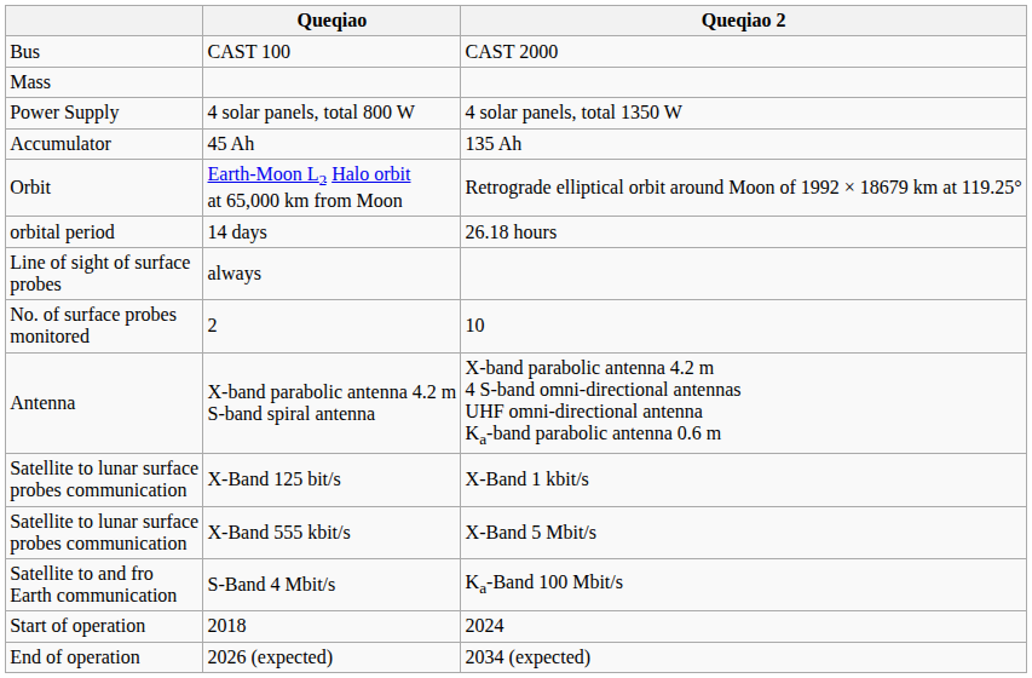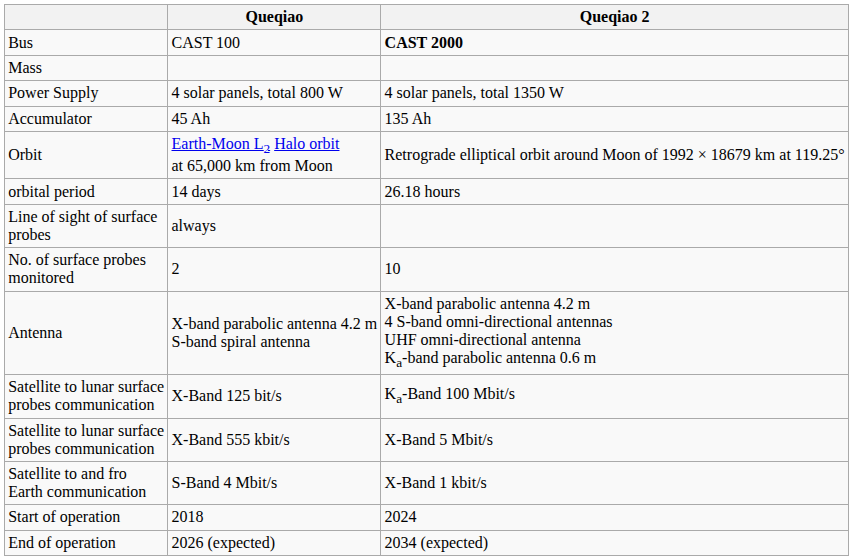 <table class="wikitable">
 <tr>
 <th></th>
 <th>Queqiao</th>
 <th>Queqiao 2</th>
 </tr>
 <tr>
 <td>Bus</td>
 <td>CAST 100</td>
-<td>CAST 2000</td>
+<td><strong>CAST 2000</strong></td>
 </tr>
 <tr>
 <td>Mass</td>
 <td></td>
 <td></td>
 </tr>
 <tr>
 <td>Power Supply</td>
 <td>4 solar panels, total 800 W</td>
 <td>4 solar panels, total 1350 W</td>
 </tr>
 <tr>
 <td>Accumulator</td>
 <td>45 Ah</td>
 <td>135 Ah</td>
 </tr>
 <tr>
 <td>Orbit</td>
 <td><a href='#'>Earth-Moon L<sub>2</sub></a> <a href='#'>Halo orbit</a><br>at 65,000 km from Moon</td>
 <td>Retrograde elliptical orbit around Moon of 1992 × 18679 km at 119.25°</td>
 </tr>
 <tr>
 <td>orbital period</td>
 <td>14 days</td>
 <td>26.18 hours</td>
 </tr>
 <tr>
 <td>Line of sight of surface<br>probes</td>
 <td>always</td>
 <td></td>
 </tr>
 <tr>
 <td>No. of surface probes<br>monitored</td>
 <td>2</td>
 <td>10</td>
 </tr>
 <tr>
 <td>Antenna</td>
 <td>X-band parabolic antenna 4.2 m<br>S-band spiral antenna</td>
 <td>X-band parabolic antenna 4.2 m<br>4 S-band omni-directional antennas<br>UHF omni-directional antenna<br>K<sub>a</sub>-band parabolic antenna 0.6 m</td>
 </tr>
 <tr>
 <td>Satellite to lunar surface<br>probes communication</td>
 <td>X-Band 125 bit/s</td>
-<td>X-Band 1 kbit/s</td>
+<td>K<sub>a</sub>-Band 100 Mbit/s</td>
 </tr>
 <tr>
 <td>Satellite to lunar surface<br>probes communication</td>
 <td>X-Band 555 kbit/s</td>
 <td>X-Band 5 Mbit/s</td>
 </tr>
 <tr>
 <td>Satellite to and fro<br>Earth communication</td>
 <td>S-Band 4 Mbit/s</td>
-<td>K<sub>a</sub>-Band 100 Mbit/s</td>
+<td>X-Band 1 kbit/s</td>
 </tr>
 <tr>
 <td>Start of operation</td>
 <td>2018</td>
 <td>2024</td>
 </tr>
 <tr>
 <td>End of operation</td>
 <td>2026 (expected)</td>
 <td>2034 (expected)</td>
 </tr>
 </table>
